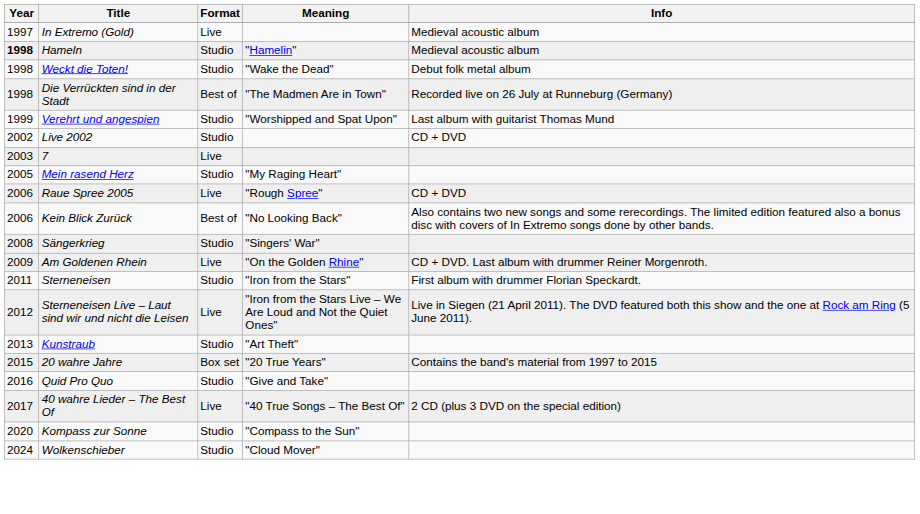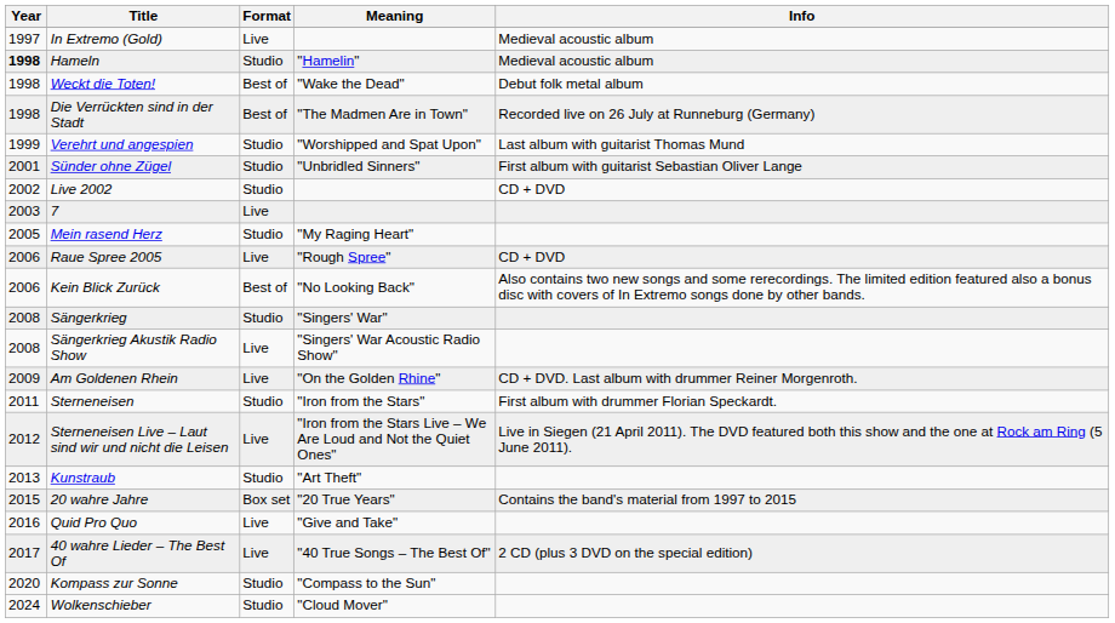 <table class="wikitable"|width=100%>
 <tr bgcolor="#CCCCCC" align="center">
 <th align="Left" width="40">Year</th>
 <th align="left" width="210">Title</th>
 <th align="left" width="50">Format</th>
 <th align="left" width="220">Meaning</th>
 <th>Info</th>
 </tr>
 <tr bgcolor="#efefef" align="left">
 </tr>
 <tr>
 <td>1997</td>
 <td><em>In Extremo (Gold)</em></td>
 <td>Live</td>
 <td></td>
 <td>Medieval acoustic album</td>
 </tr>
 <tr bgcolor="#efefef">
 <td><strong>1998</strong></td>
 <td><em>Hameln</em></td>
 <td>Studio</td>
 <td>"<a href='#'>Hamelin</a>"</td>
 <td>Medieval acoustic album</td>
 </tr>
 <tr>
 <td>1998</td>
 <td><em><a href='#'>Weckt die Toten!</a></em></td>
-<td>Studio</td>
+<td>Best of</td>
 <td>"Wake the Dead"</td>
 <td>Debut folk metal album</td>
 </tr>
 <tr bgcolor="#efefef">
 <td>1998</td>
 <td><em>Die Verrückten sind in der Stadt</em></td>
 <td>Best of</td>
 <td>"The Madmen Are in Town"</td>
 <td>Recorded live on 26 July at Runneburg (Germany)</td>
 </tr>
 <tr>
 <td>1999</td>
 <td><em><a href='#'>Verehrt und angespien</a></em></td>
 <td>Studio</td>
 <td>"Worshipped and Spat Upon"</td>
 <td>Last album with guitarist Thomas Mund</td>
+</tr>
+<tr bgcolor="#efefef">
+<td>2001</td>
+<td><em><a href='#'>Sünder ohne Zügel</a></em></td>
+<td>Studio</td>
+<td>"Unbridled Sinners"</td>
+<td>First album with guitarist Sebastian Oliver Lange</td>
 </tr>
 <tr>
 <td>2002</td>
 <td><em>Live 2002</em></td>
 <td>Studio</td>
 <td></td>
 <td>CD + DVD</td>
 </tr>
 <tr bgcolor="#efefef">
 <td>2003</td>
 <td><em>7</em></td>
 <td>Live</td>
 <td></td>
 <td></td>
 </tr>
 <tr>
 <td>2005</td>
 <td><em><a href='#'>Mein rasend Herz</a></em></td>
 <td>Studio</td>
 <td>"My Raging Heart"</td>
 <td></td>
 </tr>
 <tr bgcolor="#efefef">
 <td>2006</td>
 <td><em>Raue Spree 2005</em></td>
 <td>Live</td>
 <td>"Rough <a href='#'>Spree</a>"</td>
 <td>CD + DVD</td>
 </tr>
 <tr>
 <td>2006</td>
 <td><em>Kein Blick Zurück</em></td>
 <td>Best of</td>
 <td>"No Looking Back"</td>
 <td>Also contains two new songs and some rerecordings. The limited edition featured also a bonus disc with covers of In Extremo songs done by other bands.</td>
 </tr>
 <tr bgcolor="#efefef">
 <td>2008</td>
 <td><em>Sängerkrieg </em></td>
 <td>Studio</td>
 <td>"Singers' War"</td>
 <td></td>
 </tr>
+<tr>
+<td>2008</td>
+<td><em>Sängerkrieg Akustik Radio Show</em></td>
+<td>Live</td>
+<td>"Singers' War Acoustic Radio Show"</td>
+<td></td>
+</tr>
 <tr bgcolor="#efefef">
 <td>2009</td>
 <td><em>Am Goldenen Rhein</em></td>
 <td>Live</td>
 <td>"On the Golden <a href='#'>Rhine</a>"</td>
 <td>CD + DVD. Last album with drummer Reiner Morgenroth.</td>
 </tr>
 <tr>
 <td>2011</td>
 <td><em>Sterneneisen</em></td>
 <td>Studio</td>
 <td>"Iron from the Stars"</td>
 <td>First album with drummer Florian Speckardt.</td>
 </tr>
 <tr bgcolor="#efefef">
 <td>2012</td>
 <td><em>Sterneneisen Live – Laut sind wir und nicht die Leisen</em></td>
 <td>Live</td>
 <td>"Iron from the Stars Live – We Are Loud and Not the Quiet Ones"</td>
 <td>Live in Siegen (21 April 2011). The DVD featured both this show and the one at <a href='#'>Rock am Ring</a> (5 June 2011).</td>
 </tr>
 <tr>
 <td>2013</td>
 <td><em><a href='#'>Kunstraub</a></em></td>
 <td>Studio</td>
 <td>"Art Theft"</td>
 <td></td>
 </tr>
 <tr bgcolor="#efefef">
 <td>2015</td>
 <td><em>20 wahre Jahre </em></td>
 <td>Box set</td>
 <td>"20 True Years"</td>
 <td>Contains the band's material from 1997 to 2015</td>
 </tr>
 <tr>
 <td>2016</td>
 <td><em>Quid Pro Quo</em></td>
-<td>Studio</td>
+<td>Live</td>
 <td>"Give and Take"</td>
 <td></td>
 </tr>
 <tr bgcolor="#efefef">
 <td>2017</td>
 <td><em>40 wahre Lieder – The Best Of</em></td>
 <td>Live</td>
 <td>"40 True Songs – The Best Of"</td>
 <td>2 CD (plus 3 DVD on the special edition)</td>
 </tr>
 <tr>
 <td>2020</td>
 <td><em>Kompass zur Sonne</em></td>
 <td>Studio</td>
 <td>"Compass to the Sun"</td>
 <td></td>
 </tr>
 <tr>
 <td>2024</td>
 <td><em>Wolkenschieber</em></td>
 <td>Studio</td>
 <td>"Cloud Mover"</td>
 <td></td>
 </tr>
 </table>
